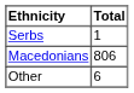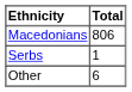 <table border=1 cellspacing=0 cellpadding=2>
 <tr>
 <td><strong>Ethnicity</strong></td>
 <td><strong>Total</strong></td>
 </tr>
 <tr>
+<td><a href='#'>Macedonians</a></td>
+<td>806</td>
+</tr>
+<tr>
 <td><a href='#'>Serbs</a></td>
 <td>1</td>
-</tr>
-<tr>
-<td><a href='#'>Macedonians</a></td>
-<td>806</td>
 </tr>
 <tr>
 <td>Other</td>
 <td>6</td>
 </tr>
 <tr>
 </tr>
 </table>
